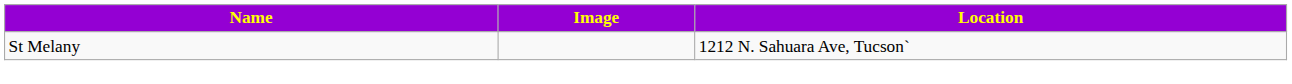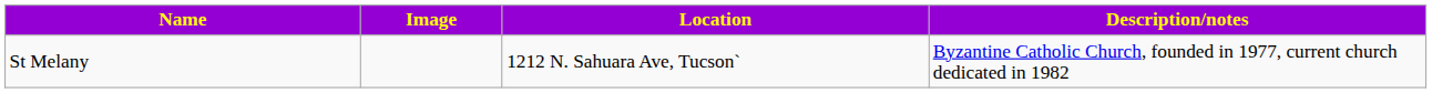 <table class="wikitable sortable" style="width:75%">
 <tr>
 <th width="25%" style="background:darkviolet; color:yellow;"><strong>Name</strong></th>
 <th width="10%" style="background:darkviolet; color:yellow;"><strong>Image</strong></th>
 <th width="30%" style="background:darkviolet; color:yellow;"><strong>Location</strong></th>
+<th width="35%" style="background:darkviolet; color:yellow;"><strong>Description/notes</strong></th>
 </tr>
 <tr>
 <td>St Melany</td>
 <td></td>
 <td>1212 N. Sahuara Ave, Tucson`</td>
+<td><a href='#'>Byzantine Catholic Church</a>, founded in 1977, current church dedicated in 1982</td>
 </tr>
 </table>
